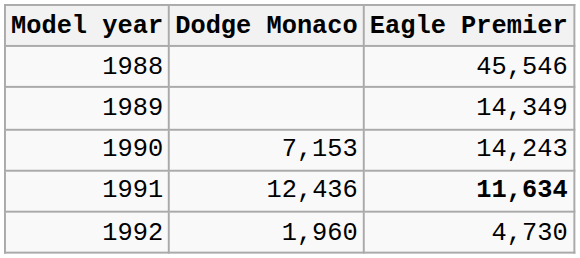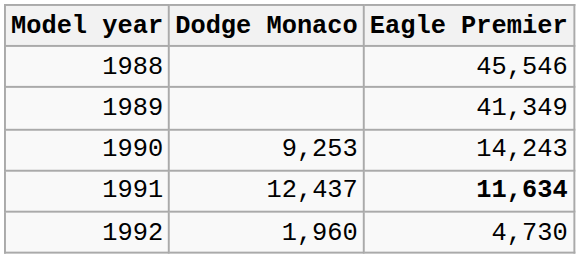 <table class="wikitable" style="text-align:right">
 <tr>
 <th>Model year</th>
 <th>Dodge Monaco</th>
 <th>Eagle Premier</th>
 </tr>
 <tr>
 <td>1988</td>
 <td></td>
 <td>45,546</td>
 </tr>
 <tr>
 <td>1989</td>
 <td></td>
-<td>14,349</td>
+<td>41,349</td>
 </tr>
 <tr>
 <td>1990</td>
-<td>7,153</td>
+<td>9,253</td>
 <td>14,243</td>
 </tr>
 <tr>
 <td>1991</td>
-<td>12,436</td>
+<td>12,437</td>
 <td><strong>11,634</strong></td>
 </tr>
 <tr>
 <td>1992</td>
 <td>1,960</td>
 <td>4,730</td>
 </tr>
 </table>
